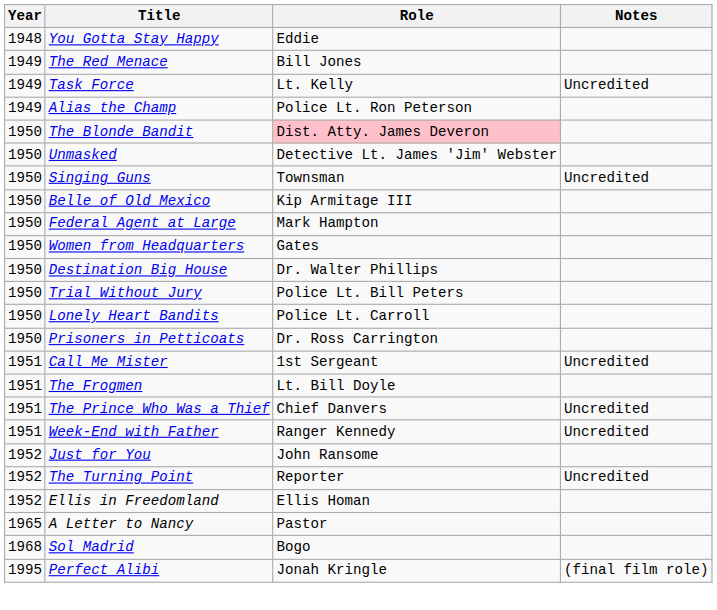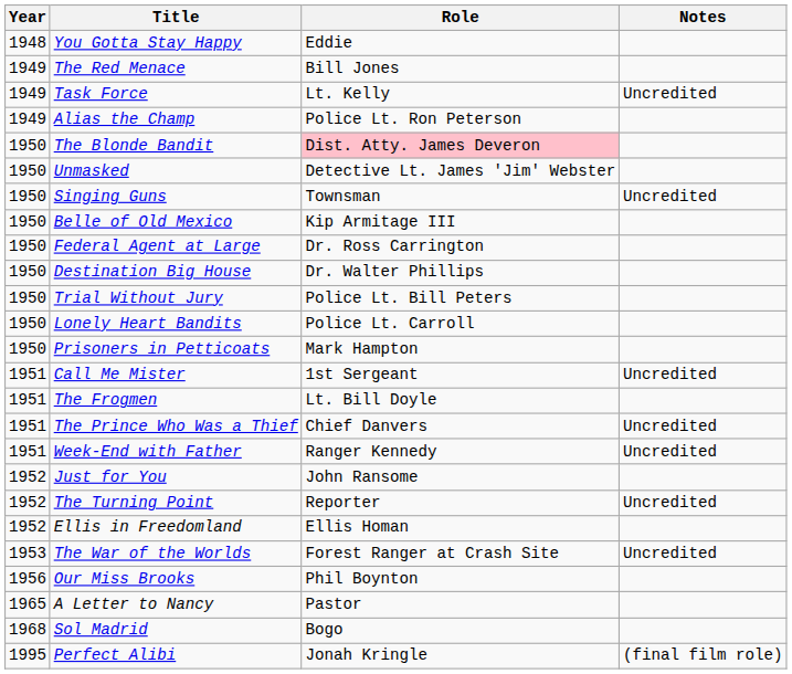 <table class="wikitable">
 <tr>
 <th>Year</th>
 <th>Title</th>
 <th>Role</th>
 <th>Notes</th>
 </tr>
 <tr>
 <td>1948</td>
 <td><em><a href='#'>You Gotta Stay Happy</a></em></td>
 <td>Eddie</td>
 <td></td>
 </tr>
 <tr>
 <td>1949</td>
 <td><em><a href='#'>The Red Menace</a></em></td>
 <td>Bill Jones</td>
 <td></td>
 </tr>
 <tr>
 <td>1949</td>
 <td><em><a href='#'>Task Force</a></em></td>
 <td>Lt. Kelly</td>
 <td>Uncredited</td>
 </tr>
 <tr>
 <td>1949</td>
 <td><em><a href='#'>Alias the Champ</a></em></td>
 <td>Police Lt. Ron Peterson</td>
 <td></td>
 </tr>
 <tr>
 <td>1950</td>
 <td><em><a href='#'>The Blonde Bandit</a></em></td>
 <td style="background: pink;">Dist. Atty. James Deveron</td>
 <td></td>
 </tr>
 <tr>
 <td>1950</td>
 <td><em><a href='#'>Unmasked</a></em></td>
 <td>Detective Lt. James 'Jim' Webster</td>
 <td></td>
 </tr>
 <tr>
 <td>1950</td>
 <td><em><a href='#'>Singing Guns</a></em></td>
 <td>Townsman</td>
 <td>Uncredited</td>
 </tr>
 <tr>
 <td>1950</td>
 <td><em><a href='#'>Belle of Old Mexico</a></em></td>
 <td>Kip Armitage III</td>
 <td></td>
 </tr>
 <tr>
 <td>1950</td>
 <td><em><a href='#'>Federal Agent at Large</a></em></td>
-<td>Mark Hampton</td>
-<td></td>
-</tr>
-<tr>
-<td>1950</td>
-<td><em><a href='#'>Women from Headquarters</a></em></td>
-<td>Gates</td>
+<td>Dr. Ross Carrington</td>
 <td></td>
 </tr>
 <tr>
 <td>1950</td>
 <td><em><a href='#'>Destination Big House</a></em></td>
 <td>Dr. Walter Phillips</td>
 <td></td>
 </tr>
 <tr>
 <td>1950</td>
 <td><em><a href='#'>Trial Without Jury</a></em></td>
 <td>Police Lt. Bill Peters</td>
 <td></td>
 </tr>
 <tr>
 <td>1950</td>
 <td><em><a href='#'>Lonely Heart Bandits</a></em></td>
 <td>Police Lt. Carroll</td>
 <td></td>
 </tr>
 <tr>
 <td>1950</td>
 <td><em><a href='#'>Prisoners in Petticoats</a></em></td>
-<td>Dr. Ross Carrington</td>
+<td>Mark Hampton</td>
 <td></td>
 </tr>
 <tr>
 <td>1951</td>
 <td><em><a href='#'>Call Me Mister</a></em></td>
 <td>1st Sergeant</td>
 <td>Uncredited</td>
 </tr>
 <tr>
 <td>1951</td>
 <td><em><a href='#'>The Frogmen</a></em></td>
 <td>Lt. Bill Doyle</td>
 <td></td>
 </tr>
 <tr>
 <td>1951</td>
 <td><em><a href='#'>The Prince Who Was a Thief</a></em></td>
 <td>Chief Danvers</td>
 <td>Uncredited</td>
 </tr>
 <tr>
 <td>1951</td>
 <td><em><a href='#'>Week-End with Father</a></em></td>
 <td>Ranger Kennedy</td>
 <td>Uncredited</td>
 </tr>
 <tr>
 <td>1952</td>
 <td><em><a href='#'>Just for You</a></em></td>
 <td>John Ransome</td>
 <td></td>
 </tr>
 <tr>
 <td>1952</td>
 <td><em><a href='#'>The Turning Point</a></em></td>
 <td>Reporter</td>
 <td>Uncredited</td>
 </tr>
 <tr>
 <td>1952</td>
 <td><em>Ellis in Freedomland</em></td>
 <td>Ellis Homan</td>
 <td></td>
 </tr>
 <tr>
+<td>1953</td>
+<td><em><a href='#'>The War of the Worlds</a></em></td>
+<td>Forest Ranger at Crash Site</td>
+<td>Uncredited</td>
+</tr>
+<tr>
+<td>1956</td>
+<td><em><a href='#'>Our Miss Brooks</a></em></td>
+<td>Phil Boynton</td>
+<td></td>
+</tr>
+<tr>
 <td>1965</td>
 <td><em>A Letter to Nancy</em></td>
 <td>Pastor</td>
 <td></td>
 </tr>
 <tr>
 <td>1968</td>
 <td><em><a href='#'>Sol Madrid</a></em></td>
 <td>Bogo</td>
 <td></td>
 </tr>
 <tr>
 <td>1995</td>
 <td><em><a href='#'>Perfect Alibi</a></em></td>
 <td>Jonah Kringle</td>
 <td>(final film role)</td>
 </tr>
 </table>
